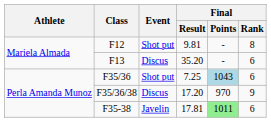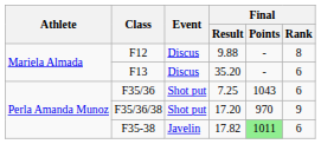 <table class=wikitable style="font-size:90%">
 <tr>
 <th rowspan="2">Athlete</th>
 <th rowspan="2">Class</th>
 <th rowspan="2">Event</th>
 <th colspan="3">Final</th>
 </tr>
 <tr>
 <th>Result</th>
 <th>Points</th>
 <th>Rank</th>
 </tr>
 <tr>
 <td rowspan="2"><a href='#'>Mariela Almada</a></td>
 <td style="text-align:center;">F12</td>
-<td><a href='#'>Shot put</a></td>
-<td style="text-align:center;">9.81</td>
+<td><a href='#'>Discus</a></td>
+<td style="text-align:center;">9.88</td>
 <td style="text-align:center;">-</td>
 <td style="text-align:center;">8</td>
 </tr>
 <tr>
 <td style="text-align:center;">F13</td>
 <td><a href='#'>Discus</a></td>
 <td style="text-align:center;">35.20</td>
 <td style="text-align:center;">-</td>
 <td style="text-align:center;">6</td>
 </tr>
 <tr>
 <td rowspan="3"><a href='#'>Perla Amanda Munoz</a></td>
 <td style="text-align:center;">F35/36</td>
 <td><a href='#'>Shot put</a></td>
 <td style="text-align:center;">7.25</td>
-<td style="background: lightblue; text-align:center;">1043</td>
+<td style="text-align:center;">1043</td>
 <td style="text-align:center;">6</td>
 </tr>
 <tr>
 <td style="text-align:center;">F35/36/38</td>
-<td><a href='#'>Discus</a></td>
+<td><a href='#'>Shot put</a></td>
 <td style="text-align:center;">17.20</td>
 <td style="text-align:center;">970</td>
 <td style="text-align:center;">9</td>
 </tr>
 <tr>
 <td style="text-align:center;">F35-38</td>
 <td><a href='#'>Javelin</a></td>
-<td style="text-align:center;">17.81</td>
+<td style="text-align:center;">17.82</td>
 <td style="background: lightgreen; text-align:center;">1011</td>
 <td style="text-align:center;">6</td>
 </tr>
 </table>
